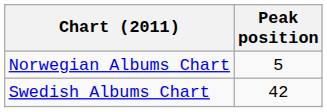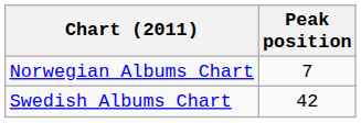 <table class="wikitable sortable plainrowheaders">
 <tr>
 <th align="center">Chart (2011)</th>
 <th align="center">Peak<br>position</th>
 </tr>
 <tr>
 <td align="left"><a href='#'>Norwegian Albums Chart</a></td>
-<td align="center">5</td>
+<td align="center">7</td>
 </tr>
 <tr>
 <td align="left"><a href='#'>Swedish Albums Chart</a></td>
 <td align="center">42</td>
 </tr>
 </table>
